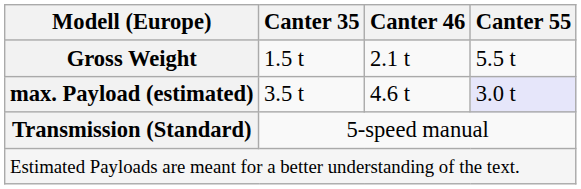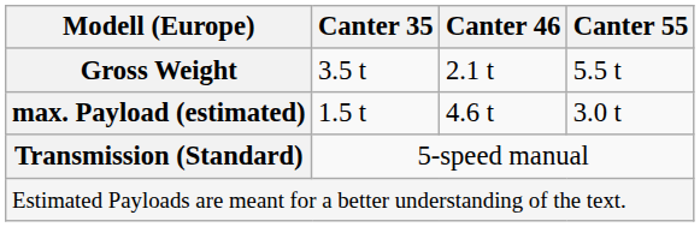 <table class="wikitable">
 <tr>
 <th>Modell (Europe)</th>
 <th>Canter 35</th>
 <th>Canter 46</th>
 <th>Canter 55</th>
 </tr>
 <tr>
 <th>Gross Weight</th>
-<td>1.5 t</td>
+<td>3.5 t</td>
 <td>2.1 t</td>
 <td>5.5 t</td>
 </tr>
 <tr>
 <th>max. Payload (estimated)</th>
-<td>3.5 t</td>
+<td>1.5 t</td>
 <td>4.6 t</td>
-<td style="background: lavender;">3.0 t</td>
+<td>3.0 t</td>
 </tr>
 <tr>
 <th>Transmission (Standard)</th>
 <td colspan="3" style="text-align:center;">5-speed manual</td>
 </tr>
 <tr>
 <td colspan=4 style="background:#F5F5F5"><small>Estimated Payloads are meant for a better understanding of the text.</small></td>
 </tr>
 </table>
